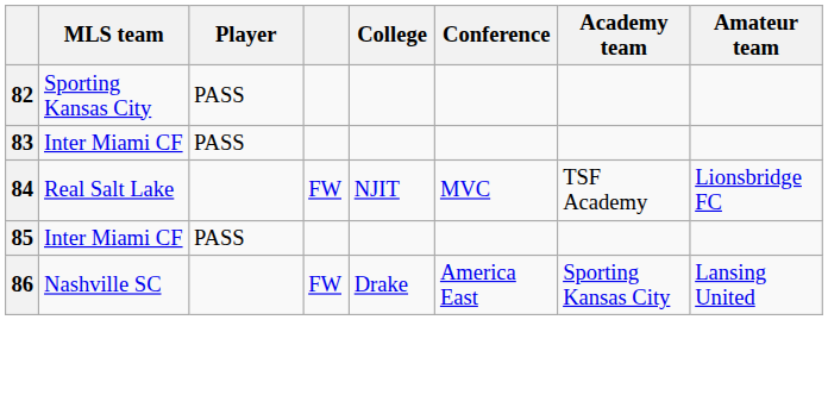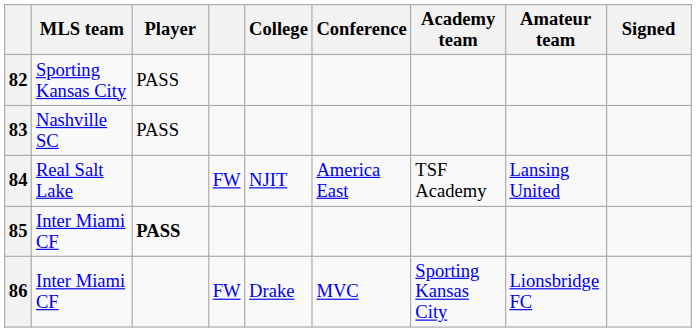 <table class="wikitable sortable" style="width:95%">
 <tr>
 <th width=2%></th>
 <th width=17%>MLS team</th>
 <th width=13%>Player</th>
 <th width=4%></th>
 <th width="9%">College</th>
 <th width=8%>Conference</th>
 <th width="15%">Academy team</th>
 <th width="15%">Amateur team</th>
+<th width=15%>Signed</th>
 </tr>
 <tr>
 <th>82</th>
 <td><a href='#'>Sporting Kansas City</a></td>
 <td>PASS</td>
 <td></td>
 <td></td>
 <td></td>
 <td></td>
 <td></td>
+<td></td>
 </tr>
 <tr>
 <th>83</th>
-<td><a href='#'>Inter Miami CF</a></td>
+<td><a href='#'>Nashville SC</a></td>
 <td>PASS</td>
+<td></td>
 <td></td>
 <td></td>
 <td></td>
 <td></td>
 <td></td>
 </tr>
 <tr>
 <th>84</th>
 <td><a href='#'>Real Salt Lake</a></td>
 <td> </td>
 <td><a href='#'>FW</a></td>
 <td><a href='#'>NJIT</a></td>
-<td><a href='#'>MVC</a></td>
+<td><a href='#'>America East</a></td>
 <td>TSF Academy</td>
-<td><a href='#'>Lionsbridge FC</a></td>
+<td><a href='#'>Lansing United</a></td>
+<td></td>
 </tr>
 <tr>
 <th>85</th>
 <td><a href='#'>Inter Miami CF</a></td>
-<td>PASS</td>
+<td><strong>PASS</strong></td>
+<td></td>
 <td></td>
 <td></td>
 <td></td>
 <td></td>
 <td></td>
 </tr>
 <tr>
 <th>86</th>
-<td><a href='#'>Nashville SC</a></td>
+<td><a href='#'>Inter Miami CF</a></td>
 <td> </td>
 <td><a href='#'>FW</a></td>
 <td><a href='#'>Drake</a></td>
-<td><a href='#'>America East</a></td>
+<td><a href='#'>MVC</a></td>
 <td><a href='#'>Sporting Kansas City</a></td>
-<td><a href='#'>Lansing United</a></td>
+<td><a href='#'>Lionsbridge FC</a></td>
+<td></td>
 </tr>
 </table>
